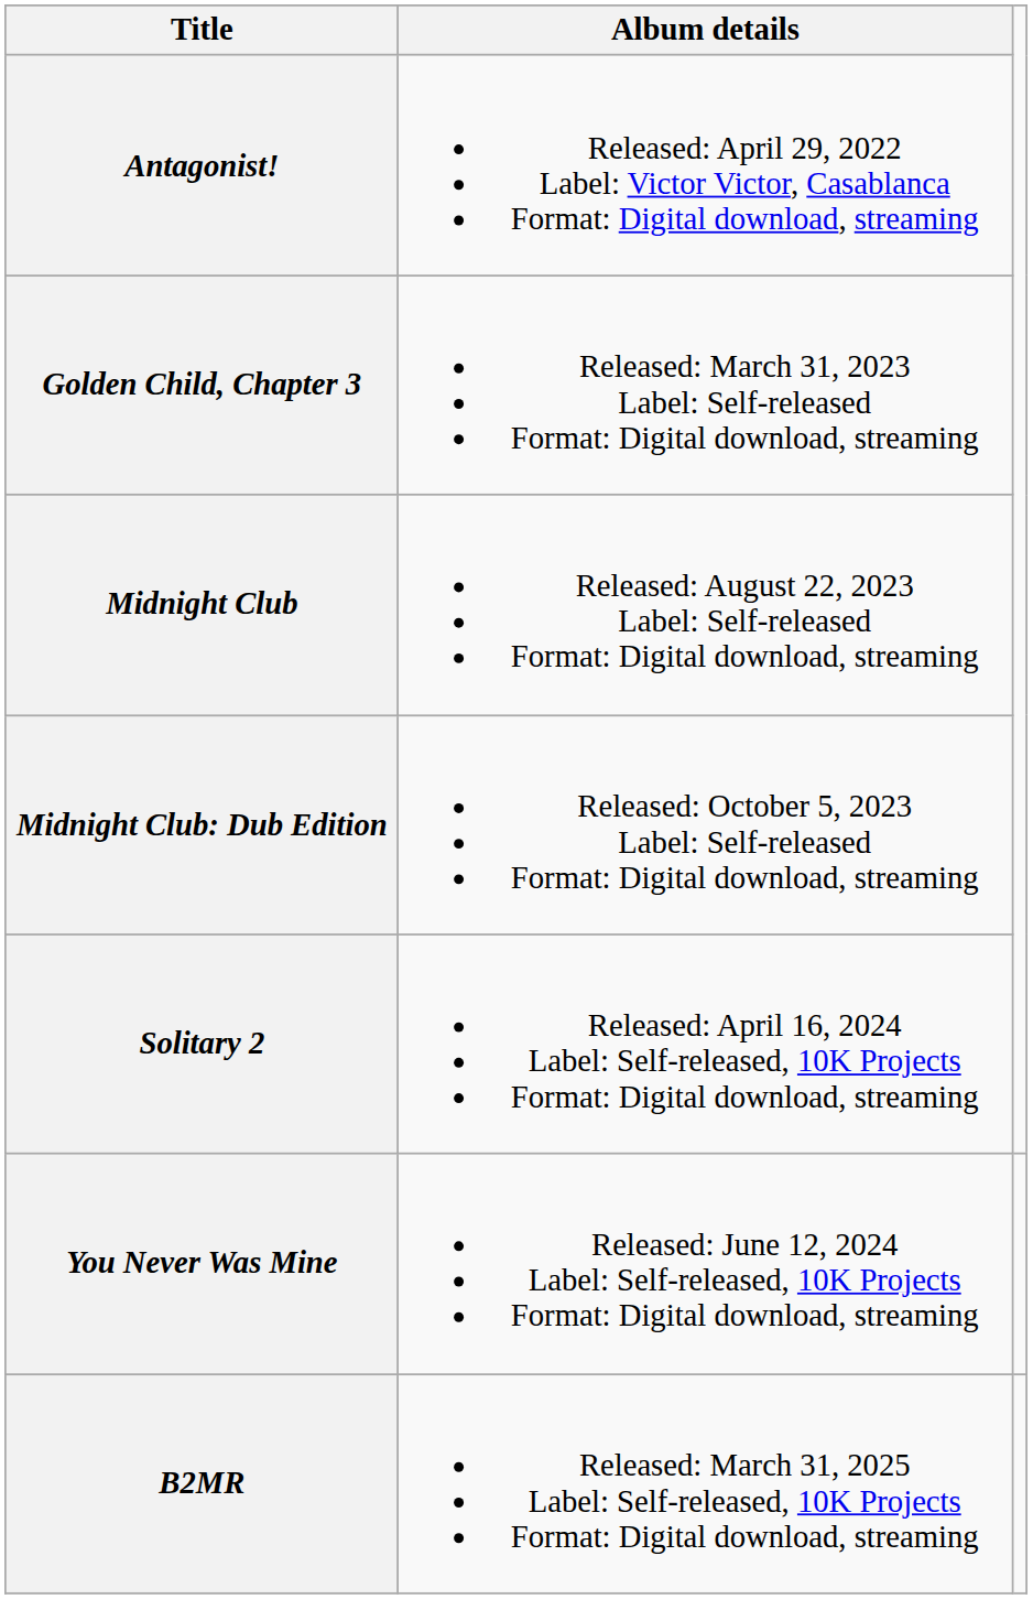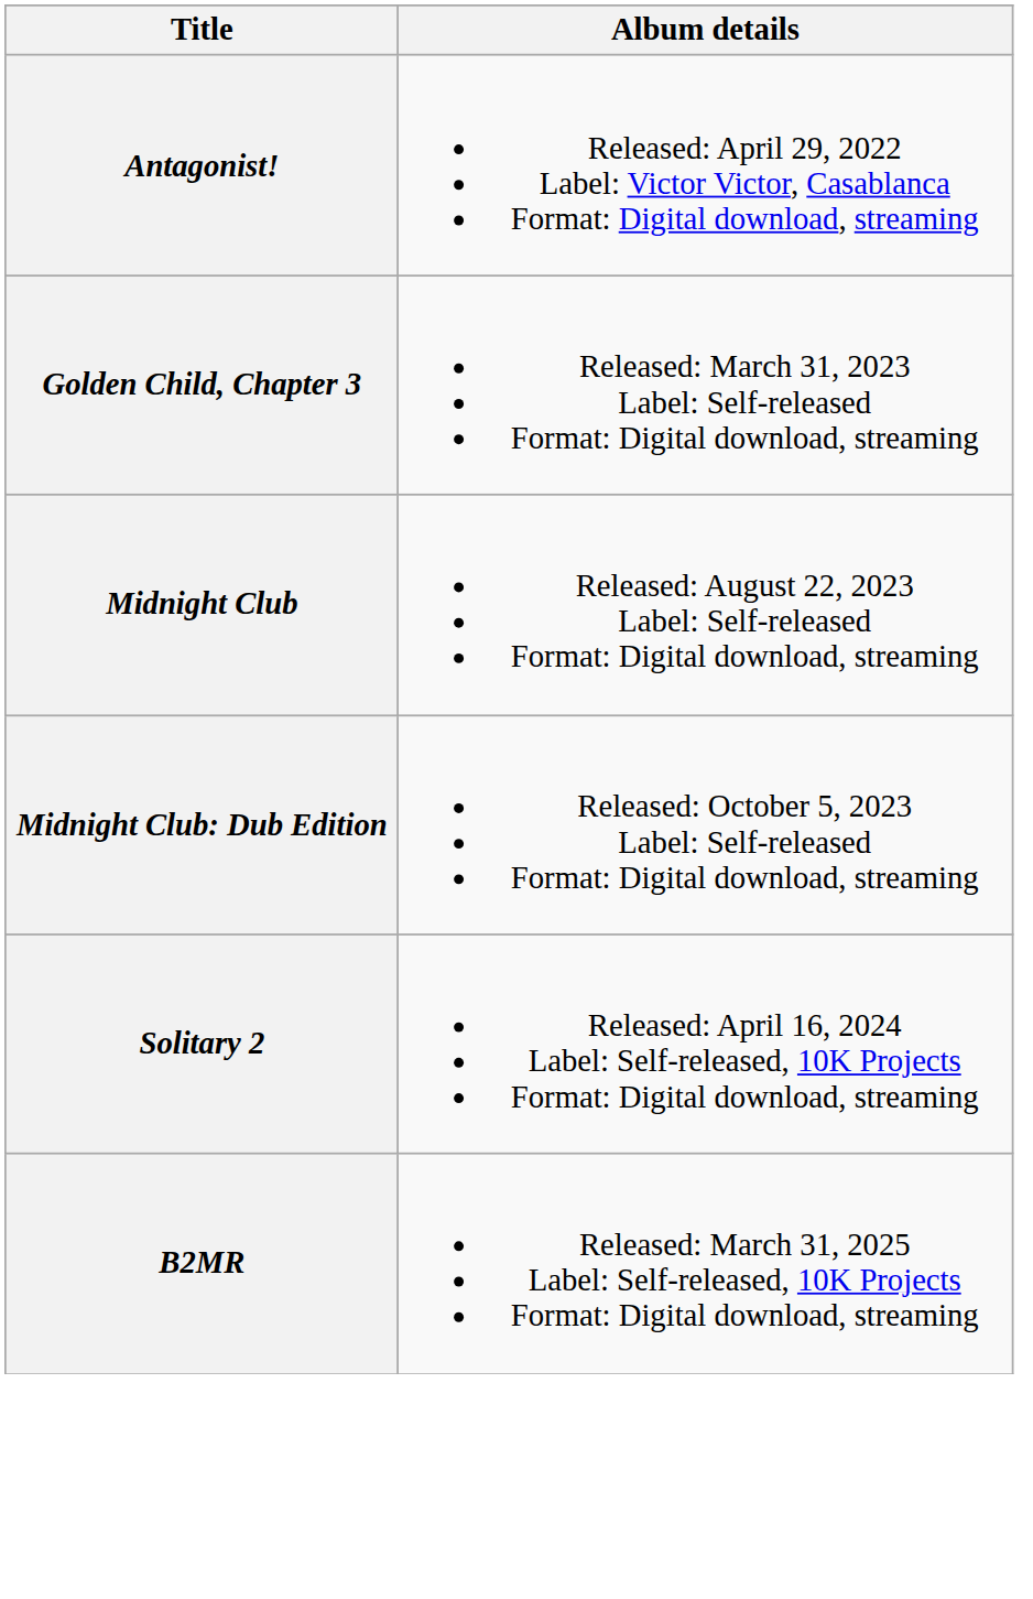 <table class="wikitable plainrowheaders" style="text-align:center;">
 <tr>
 <th scope="col" style="width:12em;">Title</th>
 <th scope="col" style="width:19em;">Album details</th>
 </tr>
 <tr>
 <th scope="row"><em>Antagonist!</em></th>
 <td><br><ul><li>Released: April 29, 2022</li><li>Label: <a href='#'>Victor Victor</a>, <a href='#'>Casablanca</a></li><li>Format: <a href='#'>Digital download</a>, <a href='#'>streaming</a></li></ul></td>
 </tr>
 <tr>
 <th scope="row"><em>Golden Child, Chapter 3</em></th>
 <td><br><ul><li>Released: March 31, 2023</li><li>Label: Self-released</li><li>Format: Digital download, streaming</li></ul></td>
 </tr>
 <tr>
 <th scope="row"><em>Midnight Club</em></th>
 <td><br><ul><li>Released: August 22, 2023</li><li>Label: Self-released</li><li>Format: Digital download, streaming</li></ul></td>
 </tr>
 <tr>
 <th scope="row"><em>Midnight Club: Dub Edition</em></th>
 <td><br><ul><li>Released: October 5, 2023</li><li>Label: Self-released</li><li>Format: Digital download, streaming</li></ul></td>
 </tr>
 <tr>
 <th scope="row"><em>Solitary 2</em></th>
 <td><br><ul><li>Released: April 16, 2024</li><li>Label: Self-released, <a href='#'>10K Projects</a></li><li>Format: Digital download, streaming</li></ul></td>
 </tr>
 <tr>
-<th scope="row"><em>You Never Was Mine</em></th>
-<td><br><ul><li>Released: June 12, 2024</li><li>Label: Self-released, <a href='#'>10K Projects</a></li><li>Format: Digital download, streaming</li></ul></td>
-<td></td>
-</tr>
-<tr>
 <th scope="row"><em>B2MR</em></th>
 <td><br><ul><li>Released: March 31, 2025</li><li>Label: Self-released, <a href='#'>10K Projects</a></li><li>Format: Digital download, streaming</li></ul></td>
 </tr>
 </table>
